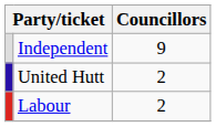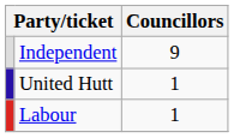 <table class="wikitable">
 <tr>
 <th colspan=2>Party/ticket</th>
 <th>Councillors</th>
 </tr>
 <tr>
 <td style="background:#DDDDDD"></td>
 <td><a href='#'>Independent</a></td>
 <td style="text-align: center;">9</td>
 </tr>
 <tr>
 <td style="background:#270fa7"></td>
 <td>United Hutt</td>
-<td style="text-align: center;">2</td>
+<td style="text-align: center;">1</td>
 </tr>
 <tr>
 <td style="background:#DC241f"></td>
 <td><a href='#'>Labour</a></td>
-<td style="text-align: center;">2</td>
+<td style="text-align: center;">1</td>
 </tr>
 <tr>
 </tr>
 </table>
